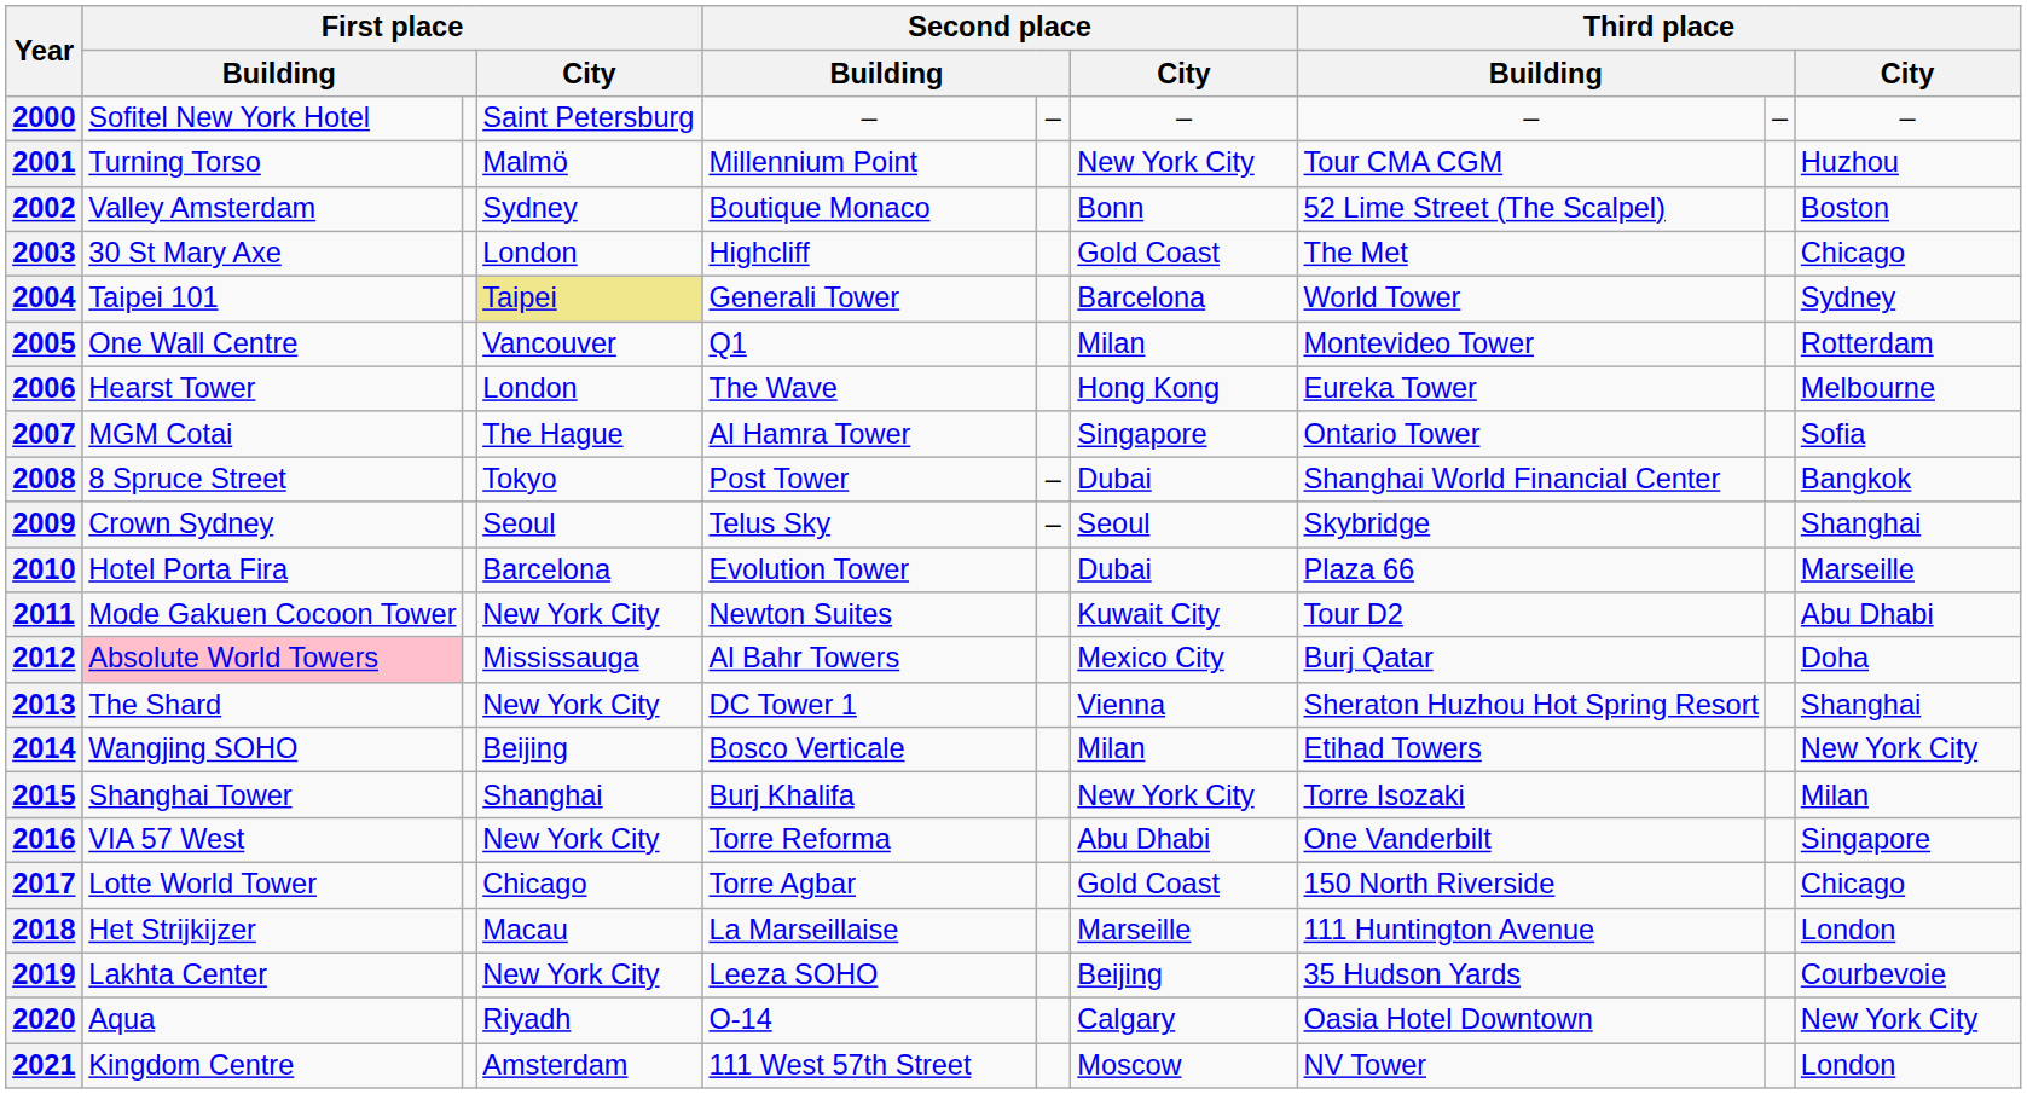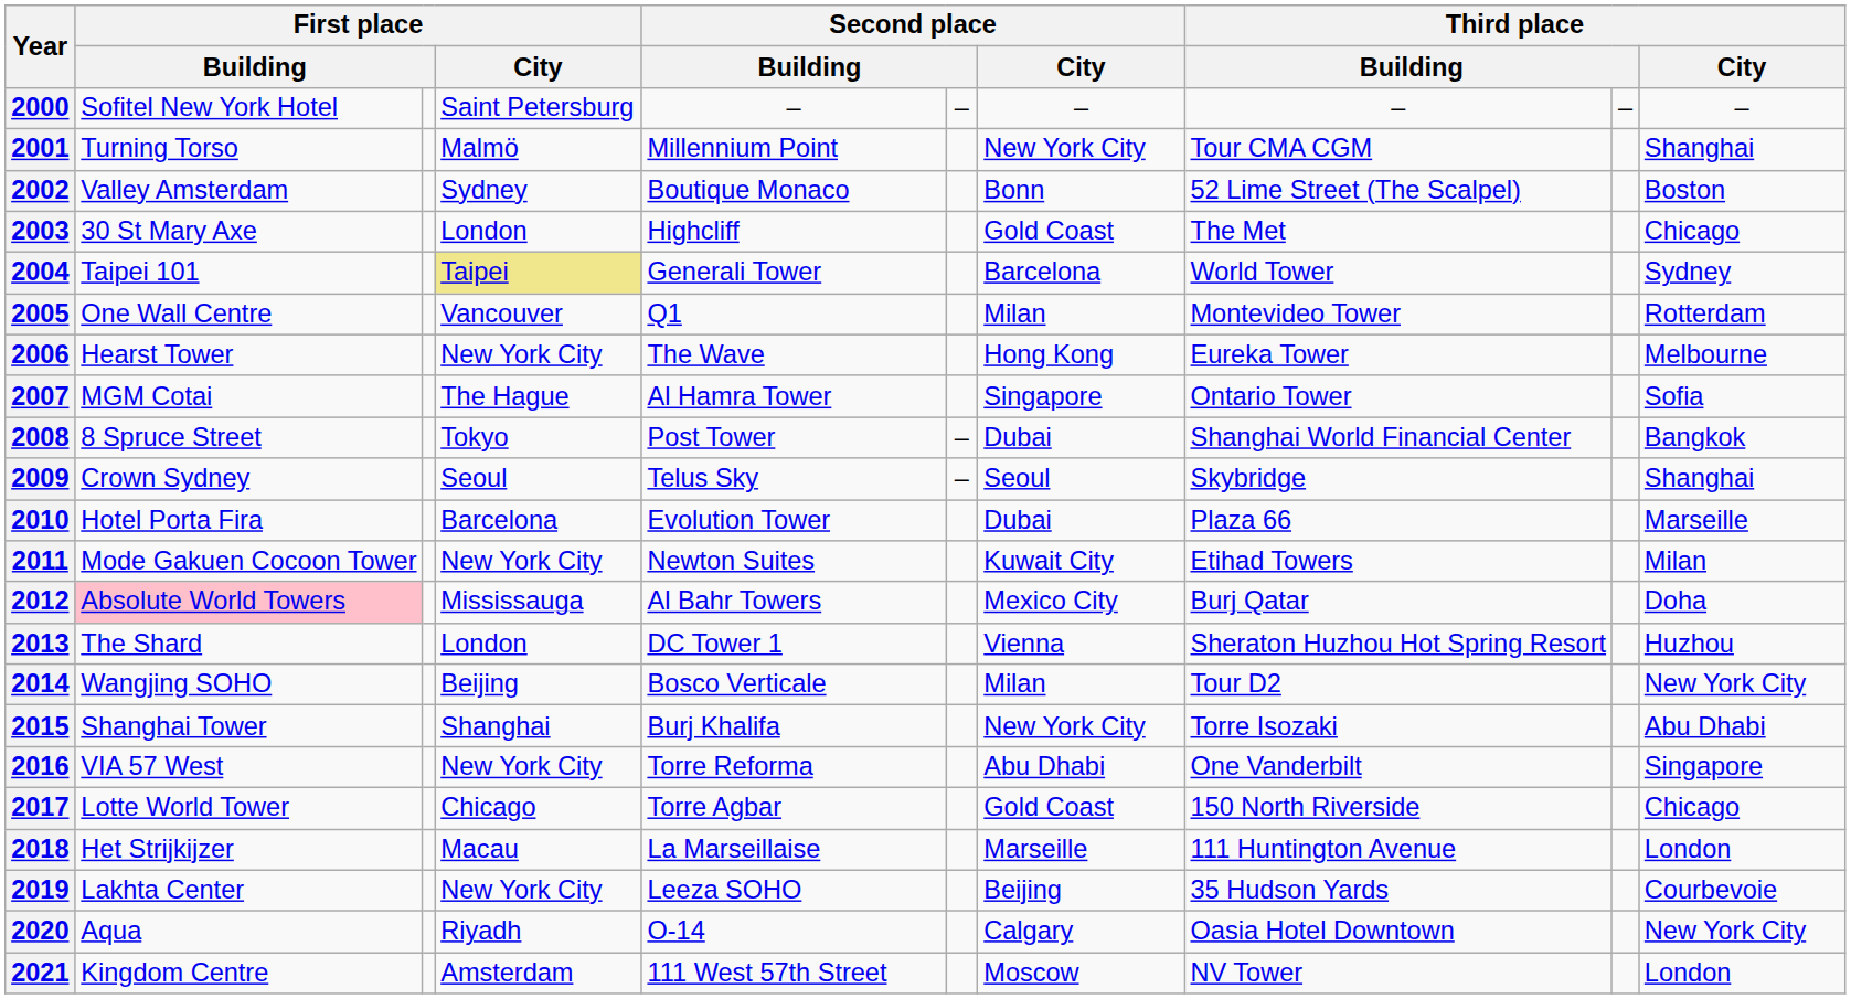 <table class="wikitable">
 <tr bgcolor="#efefef">
 <th rowspan=2>Year</th>
 <th colspan=3>First place</th>
 <th colspan=3 width="200px">Second place</th>
 <th colspan=3 width="200px">Third place</th>
 </tr>
 <tr>
 <th width="200px" colspan=2>Building</th>
 <th width="120px">City</th>
 <th width="200px" colspan=2>Building</th>
 <th width="120px">City</th>
 <th width="200px" colspan=2>Building</th>
 <th width="120px">City</th>
 </tr>
 <tr>
 <th><a href='#'>2000</a></th>
 <td><a href='#'>Sofitel New York Hotel</a></td>
 <td></td>
 <td> <a href='#'>Saint Petersburg</a></td>
 <td align="center">–</td>
 <td align="center">–</td>
 <td align="center">–</td>
 <td align="center">–</td>
 <td align="center">–</td>
 <td align="center">–</td>
 </tr>
 <tr>
 <th><a href='#'>2001</a></th>
 <td><a href='#'>Turning Torso</a></td>
 <td></td>
 <td> <a href='#'>Malmö</a></td>
 <td><a href='#'>Millennium Point</a></td>
 <td></td>
 <td> <a href='#'>New York City</a></td>
 <td><a href='#'>Tour CMA CGM</a></td>
 <td></td>
-<td> <a href='#'>Huzhou</a></td>
+<td> <a href='#'>Shanghai</a></td>
 </tr>
 <tr>
 <th><a href='#'>2002</a></th>
 <td><a href='#'>Valley Amsterdam</a></td>
 <td></td>
 <td> <a href='#'>Sydney</a></td>
 <td><a href='#'>Boutique Monaco</a></td>
 <td></td>
 <td> <a href='#'>Bonn</a></td>
 <td><a href='#'>52 Lime Street (The Scalpel)</a></td>
 <td></td>
 <td> <a href='#'>Boston</a></td>
 </tr>
 <tr>
 <th><a href='#'>2003</a></th>
 <td><a href='#'>30 St Mary Axe</a></td>
 <td></td>
 <td> <a href='#'>London</a></td>
 <td><a href='#'>Highcliff</a></td>
 <td></td>
 <td> <a href='#'>Gold Coast</a></td>
 <td><a href='#'>The Met</a></td>
 <td></td>
 <td> <a href='#'>Chicago</a></td>
 </tr>
 <tr>
 <th><a href='#'>2004</a></th>
 <td><a href='#'>Taipei 101</a></td>
 <td></td>
 <td style="background: khaki;"> <a href='#'>Taipei</a></td>
 <td><a href='#'>Generali Tower</a></td>
 <td></td>
 <td> <a href='#'>Barcelona</a></td>
 <td><a href='#'>World Tower</a></td>
 <td></td>
 <td> <a href='#'>Sydney</a></td>
 </tr>
 <tr>
 <th><a href='#'>2005</a></th>
 <td><a href='#'>One Wall Centre</a></td>
 <td></td>
 <td> <a href='#'>Vancouver</a></td>
 <td><a href='#'>Q1</a></td>
 <td></td>
 <td> <a href='#'>Milan</a></td>
 <td><a href='#'>Montevideo Tower</a></td>
 <td></td>
 <td> <a href='#'>Rotterdam</a></td>
 </tr>
 <tr>
 <th><a href='#'>2006</a></th>
 <td><a href='#'>Hearst Tower</a></td>
 <td></td>
-<td> <a href='#'>London</a></td>
+<td> <a href='#'>New York City</a></td>
 <td><a href='#'>The Wave</a></td>
 <td></td>
 <td> <a href='#'>Hong Kong</a></td>
 <td><a href='#'>Eureka Tower</a></td>
 <td></td>
 <td> <a href='#'>Melbourne</a></td>
 </tr>
 <tr>
 <th><a href='#'>2007</a></th>
 <td><a href='#'>MGM Cotai</a></td>
 <td></td>
 <td> <a href='#'>The Hague</a></td>
 <td><a href='#'>Al Hamra Tower</a></td>
 <td></td>
 <td> <a href='#'>Singapore</a></td>
 <td><a href='#'>Ontario Tower</a></td>
 <td></td>
 <td> <a href='#'>Sofia</a></td>
 </tr>
 <tr>
 <th><a href='#'>2008</a></th>
 <td><a href='#'>8 Spruce Street</a></td>
 <td></td>
 <td> <a href='#'>Tokyo</a></td>
 <td><a href='#'>Post Tower</a></td>
 <td align="center">–</td>
 <td> <a href='#'>Dubai</a></td>
 <td><a href='#'>Shanghai World Financial Center</a></td>
 <td></td>
 <td> <a href='#'>Bangkok</a></td>
 </tr>
 <tr>
 <th><a href='#'>2009</a></th>
 <td><a href='#'>Crown Sydney</a></td>
 <td></td>
 <td> <a href='#'>Seoul</a></td>
 <td><a href='#'>Telus Sky</a></td>
 <td align="center">–</td>
 <td> <a href='#'>Seoul</a></td>
 <td><a href='#'>Skybridge</a></td>
 <td></td>
 <td> <a href='#'>Shanghai</a></td>
 </tr>
 <tr>
 <th><a href='#'>2010</a></th>
 <td><a href='#'>Hotel Porta Fira</a></td>
 <td></td>
 <td> <a href='#'>Barcelona</a></td>
 <td><a href='#'>Evolution Tower</a></td>
 <td></td>
 <td> <a href='#'>Dubai</a></td>
 <td><a href='#'>Plaza 66</a></td>
 <td></td>
 <td> <a href='#'>Marseille</a></td>
 </tr>
 <tr>
 <th><a href='#'>2011</a></th>
 <td><a href='#'>Mode Gakuen Cocoon Tower</a></td>
 <td></td>
 <td> <a href='#'>New York City</a></td>
 <td><a href='#'>Newton Suites</a></td>
 <td></td>
 <td> <a href='#'>Kuwait City</a></td>
-<td><a href='#'>Tour D2</a></td>
+<td><a href='#'>Etihad Towers</a></td>
 <td></td>
-<td> <a href='#'>Abu Dhabi</a></td>
+<td> <a href='#'>Milan</a></td>
 </tr>
 <tr>
 <th><a href='#'>2012</a></th>
 <td style="background: pink;"><a href='#'>Absolute World Towers</a></td>
 <td></td>
 <td> <a href='#'>Mississauga</a></td>
 <td><a href='#'>Al Bahr Towers</a></td>
 <td></td>
 <td> <a href='#'>Mexico City</a></td>
 <td><a href='#'>Burj Qatar</a></td>
 <td></td>
 <td> <a href='#'>Doha</a></td>
 </tr>
 <tr>
 <th><a href='#'>2013</a></th>
 <td><a href='#'>The Shard</a></td>
 <td></td>
-<td> <a href='#'>New York City</a></td>
+<td> <a href='#'>London</a></td>
 <td><a href='#'>DC Tower 1</a></td>
 <td></td>
 <td> <a href='#'>Vienna</a></td>
 <td><a href='#'>Sheraton Huzhou Hot Spring Resort</a></td>
 <td></td>
-<td> <a href='#'>Shanghai</a></td>
+<td> <a href='#'>Huzhou</a></td>
 </tr>
 <tr>
 <th><a href='#'>2014</a></th>
 <td><a href='#'>Wangjing SOHO</a></td>
 <td></td>
 <td> <a href='#'>Beijing</a></td>
 <td><a href='#'>Bosco Verticale</a></td>
 <td></td>
 <td> <a href='#'>Milan</a></td>
-<td><a href='#'>Etihad Towers</a></td>
+<td><a href='#'>Tour D2</a></td>
 <td></td>
 <td> <a href='#'>New York City</a></td>
 </tr>
 <tr>
 <th><a href='#'>2015</a></th>
 <td><a href='#'>Shanghai Tower</a></td>
 <td></td>
 <td> <a href='#'>Shanghai</a></td>
 <td><a href='#'>Burj Khalifa</a></td>
 <td></td>
 <td> <a href='#'>New York City</a></td>
 <td><a href='#'>Torre Isozaki</a></td>
 <td></td>
-<td> <a href='#'>Milan</a></td>
+<td> <a href='#'>Abu Dhabi</a></td>
 </tr>
 <tr>
 <th><a href='#'>2016</a></th>
 <td><a href='#'>VIA 57 West</a></td>
 <td></td>
 <td> <a href='#'>New York City</a></td>
 <td><a href='#'>Torre Reforma</a></td>
 <td></td>
 <td> <a href='#'>Abu Dhabi</a></td>
 <td><a href='#'>One Vanderbilt</a></td>
 <td></td>
 <td> <a href='#'>Singapore</a></td>
 </tr>
 <tr>
 <th><a href='#'>2017</a></th>
 <td><a href='#'>Lotte World Tower</a></td>
 <td></td>
 <td> <a href='#'>Chicago</a></td>
 <td><a href='#'>Torre Agbar</a></td>
 <td></td>
 <td> <a href='#'>Gold Coast</a></td>
 <td><a href='#'>150 North Riverside</a></td>
 <td></td>
 <td> <a href='#'>Chicago</a></td>
 </tr>
 <tr>
 <th><a href='#'>2018</a></th>
 <td><a href='#'>Het Strijkijzer</a></td>
 <td></td>
 <td> <a href='#'>Macau</a></td>
 <td><a href='#'>La Marseillaise</a></td>
 <td></td>
 <td> <a href='#'>Marseille</a></td>
 <td><a href='#'>111 Huntington Avenue</a></td>
 <td></td>
 <td> <a href='#'>London</a></td>
 </tr>
 <tr>
 <th><a href='#'>2019</a></th>
 <td><a href='#'>Lakhta Center</a></td>
 <td></td>
 <td> <a href='#'>New York City</a></td>
 <td><a href='#'>Leeza SOHO</a></td>
 <td></td>
 <td> <a href='#'>Beijing</a></td>
 <td><a href='#'>35 Hudson Yards</a></td>
 <td></td>
 <td> <a href='#'>Courbevoie</a></td>
 </tr>
 <tr>
 <th><a href='#'>2020</a></th>
 <td><a href='#'>Aqua</a></td>
 <td></td>
 <td> <a href='#'>Riyadh</a></td>
 <td><a href='#'>O-14</a></td>
 <td></td>
 <td> <a href='#'>Calgary</a></td>
 <td><a href='#'>Oasia Hotel Downtown</a></td>
 <td></td>
 <td> <a href='#'>New York City</a></td>
 </tr>
 <tr>
 <th><a href='#'>2021</a></th>
 <td><a href='#'>Kingdom Centre</a></td>
 <td></td>
 <td> <a href='#'>Amsterdam</a></td>
 <td><a href='#'>111 West 57th Street</a></td>
 <td></td>
 <td> <a href='#'>Moscow</a></td>
 <td><a href='#'>NV Tower</a></td>
 <td></td>
 <td> <a href='#'>London</a></td>
 </tr>
 </table>
